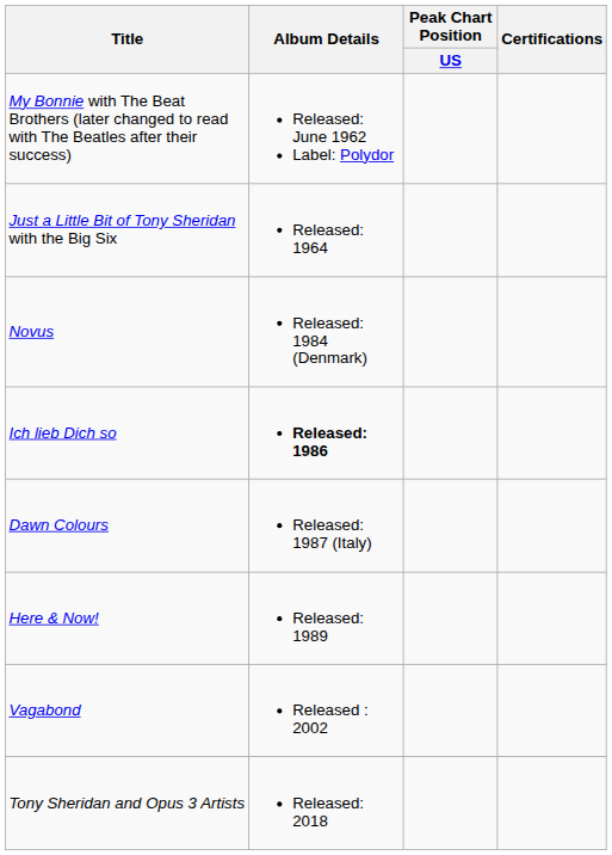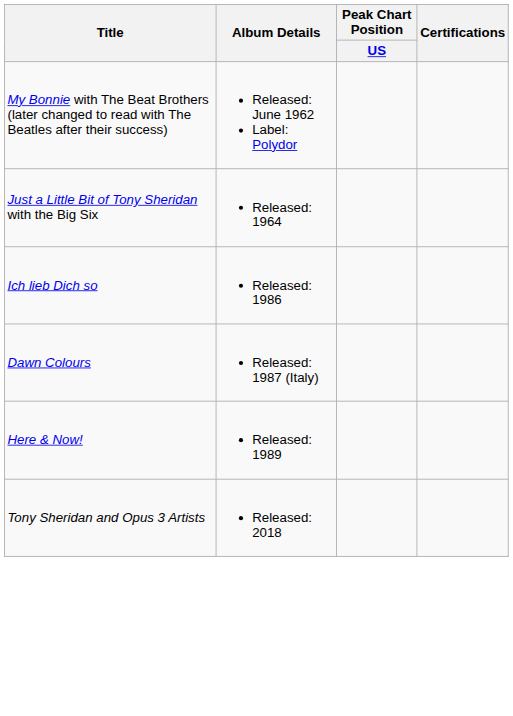 <table class="wikitable sortable">
 <tr>
 <th rowspan="2">Title</th>
 <th rowspan="2">Album Details</th>
 <th>Peak Chart Position</th>
 <th rowspan="2">Certifications</th>
 </tr>
 <tr>
 <th><a href='#'>US</a></th>
 </tr>
 <tr>
 <td><em><a href='#'>My Bonnie</a></em> with The Beat Brothers (later changed to read with The Beatles after their success)</td>
 <td><br><ul><li>Released: June 1962</li><li>Label: <a href='#'>Polydor</a></li></ul></td>
 <td></td>
 <td></td>
 </tr>
 <tr>
 <td><em><a href='#'>Just a Little Bit of Tony Sheridan</a></em> with the Big Six</td>
 <td><br><ul><li>Released: 1964</li></ul></td>
 <td></td>
 <td></td>
 </tr>
 <tr>
-<td><em><a href='#'>Novus</a></em></td>
-<td><br><ul><li>Released: 1984 (Denmark)</li></ul></td>
-<td></td>
-<td></td>
-</tr>
-<tr>
 <td><em><a href='#'>Ich lieb Dich so</a></em></td>
-<td><strong><br><ul><li>Released: 1986</li></ul></strong></td>
+<td><br><ul><li>Released: 1986</li></ul></td>
 <td></td>
 <td></td>
 </tr>
 <tr>
 <td><em><a href='#'>Dawn Colours</a></em></td>
 <td><br><ul><li>Released: 1987 (Italy)</li></ul></td>
 <td></td>
 <td></td>
 </tr>
 <tr>
 <td><em><a href='#'>Here & Now!</a></em></td>
 <td><br><ul><li>Released: 1989</li></ul></td>
 <td></td>
 <td></td>
 </tr>
 <tr>
-<td><em><a href='#'>Vagabond</a></em></td>
-<td><br><ul><li>Released : 2002</li></ul></td>
-<td></td>
-<td></td>
-</tr>
-<tr>
 <td><em>Tony Sheridan and Opus 3 Artists</em></td>
 <td><br><ul><li>Released: 2018</li></ul></td>
 <td></td>
 <td></td>
 </tr>
 </table>
